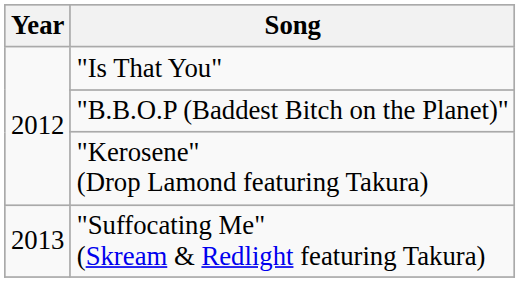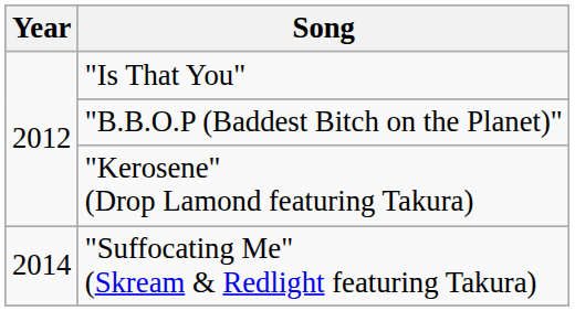 <table class="wikitable">
 <tr>
 <th>Year</th>
 <th>Song</th>
 </tr>
 <tr>
 <td rowspan="3">2012</td>
 <td>"Is That You"</td>
 </tr>
 <tr>
 <td>"B.B.O.P (Baddest Bitch on the Planet)"</td>
 </tr>
 <tr>
 <td>"Kerosene"<br><span>(Drop Lamond featuring Takura)</span></td>
 </tr>
 <tr>
-<td>2013</td>
+<td>2014</td>
 <td>"Suffocating Me"<br><span>(<a href='#'>Skream</a> & <a href='#'>Redlight</a> featuring Takura)</span></td>
 </tr>
 </table>
